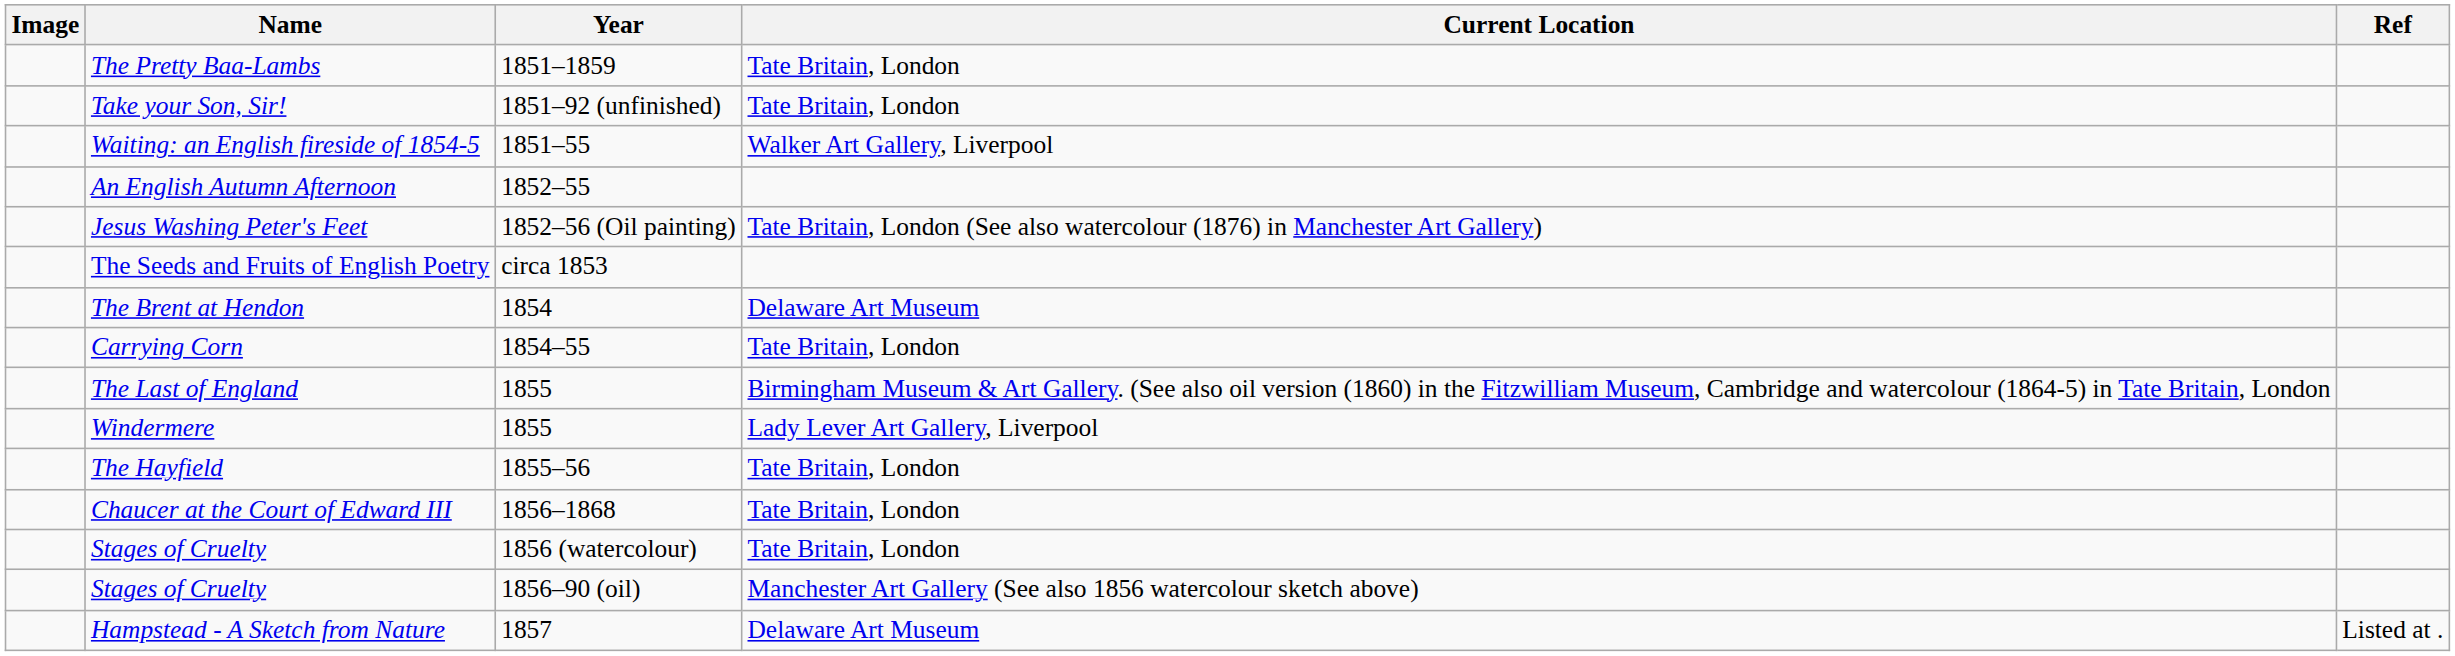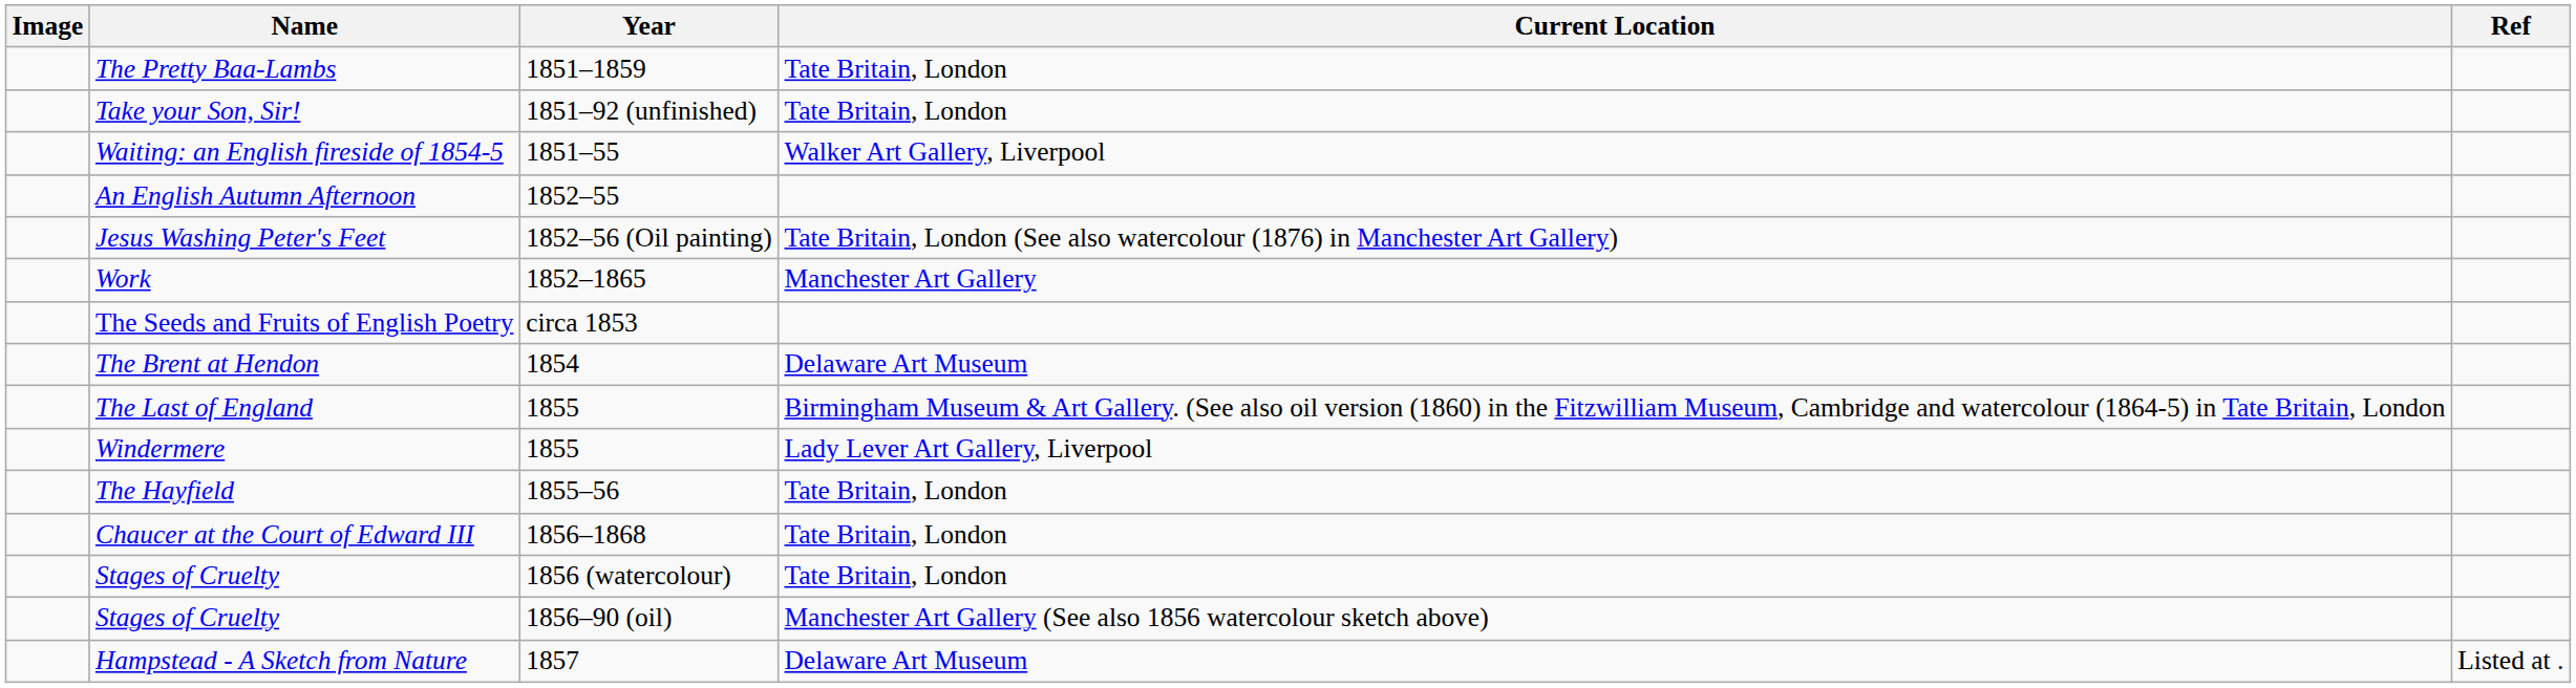 <table class="sortable wikitable" style="margin-left:0.5em; text-align:left">
 <tr>
 <th>Image</th>
 <th>Name</th>
 <th>Year</th>
 <th>Current Location</th>
 <th>Ref</th>
 </tr>
 <tr>
 <td></td>
 <td><em><a href='#'>The Pretty Baa-Lambs</a></em></td>
 <td>1851–1859</td>
 <td><a href='#'>Tate Britain</a>, London</td>
 <td></td>
 </tr>
 <tr>
 <td></td>
 <td><em><a href='#'>Take your Son, Sir!</a></em></td>
 <td>1851–92 (unfinished)</td>
 <td><a href='#'>Tate Britain</a>, London</td>
 <td></td>
 </tr>
 <tr>
 <td></td>
 <td><em><a href='#'>Waiting: an English fireside of 1854-5</a></em></td>
 <td>1851–55</td>
 <td><a href='#'>Walker Art Gallery</a>, Liverpool</td>
 <td></td>
 </tr>
 <tr>
 <td></td>
 <td><em><a href='#'>An English Autumn Afternoon</a></em></td>
 <td>1852–55</td>
 <td></td>
 <td></td>
 </tr>
 <tr>
 <td></td>
 <td><em><a href='#'>Jesus Washing Peter's Feet</a></em></td>
 <td>1852–56 (Oil painting)</td>
 <td><a href='#'>Tate Britain</a>, London (See also watercolour (1876) in <a href='#'>Manchester Art Gallery</a>)</td>
 <td></td>
 </tr>
 <tr>
 <td></td>
+<td><em><a href='#'>Work</a></em></td>
+<td>1852–1865</td>
+<td><a href='#'>Manchester Art Gallery</a></td>
+<td></td>
+</tr>
+<tr>
+<td></td>
 <td><a href='#'>The Seeds and Fruits of English Poetry</a></td>
 <td>circa 1853</td>
 <td></td>
 <td></td>
 </tr>
 <tr>
 <td></td>
 <td><em><a href='#'>The Brent at Hendon</a></em></td>
 <td>1854</td>
 <td><a href='#'>Delaware Art Museum</a></td>
-<td></td>
-</tr>
-<tr>
-<td></td>
-<td><em><a href='#'>Carrying Corn</a></em></td>
-<td>1854–55</td>
-<td><a href='#'>Tate Britain</a>, London</td>
 <td></td>
 </tr>
 <tr>
 <td></td>
 <td><em><a href='#'>The Last of England</a></em></td>
 <td>1855</td>
 <td><a href='#'>Birmingham Museum & Art Gallery</a>. (See also oil version (1860) in the <a href='#'>Fitzwilliam Museum</a>, Cambridge and watercolour (1864-5) in <a href='#'>Tate Britain</a>, London</td>
 <td></td>
 </tr>
 <tr>
 <td></td>
 <td><em><a href='#'>Windermere</a></em></td>
 <td>1855</td>
 <td><a href='#'>Lady Lever Art Gallery</a>, Liverpool</td>
 <td></td>
 </tr>
 <tr>
 <td></td>
 <td><em><a href='#'>The Hayfield</a></em></td>
 <td>1855–56</td>
 <td><a href='#'>Tate Britain</a>, London</td>
 <td></td>
 </tr>
 <tr>
 <td></td>
 <td><em><a href='#'>Chaucer at the Court of Edward III</a></em></td>
 <td>1856–1868</td>
 <td><a href='#'>Tate Britain</a>, London</td>
 <td></td>
 </tr>
 <tr>
 <td></td>
 <td><em><a href='#'>Stages of Cruelty</a></em></td>
 <td>1856 (watercolour)</td>
 <td><a href='#'>Tate Britain</a>, London</td>
 <td></td>
 </tr>
 <tr>
 <td></td>
 <td><em><a href='#'>Stages of Cruelty</a></em></td>
 <td>1856–90 (oil)</td>
 <td><a href='#'>Manchester Art Gallery</a> (See also 1856 watercolour sketch above)</td>
 <td></td>
 </tr>
 <tr>
 <td></td>
 <td><em><a href='#'>Hampstead - A Sketch from Nature</a></em></td>
 <td>1857</td>
 <td><a href='#'>Delaware Art Museum</a></td>
 <td>Listed at .</td>
 </tr>
 </table>
